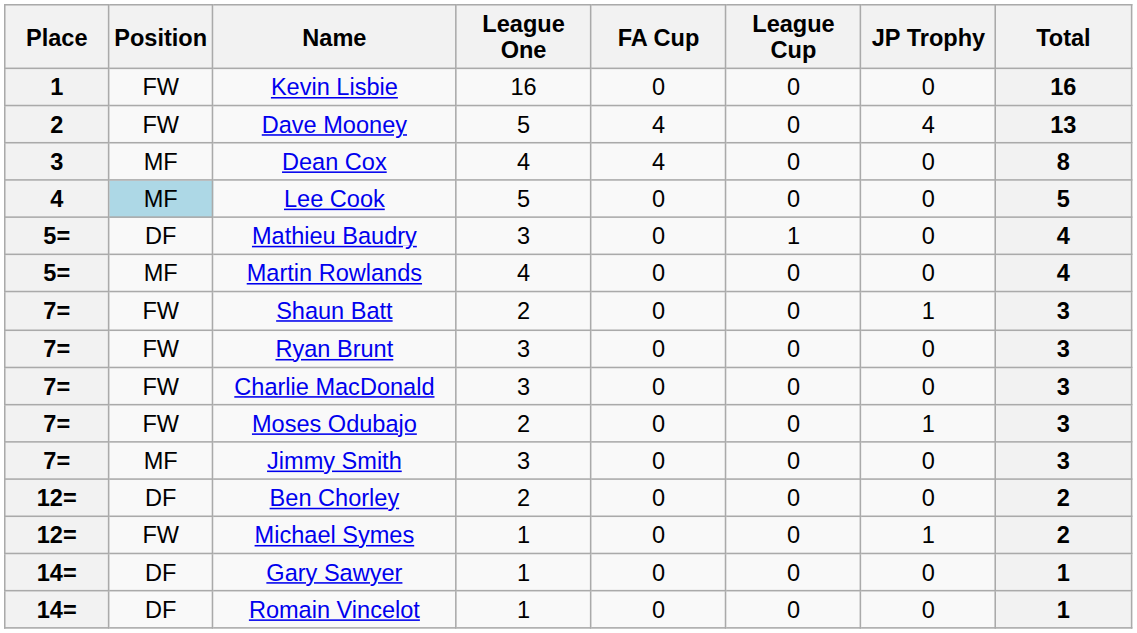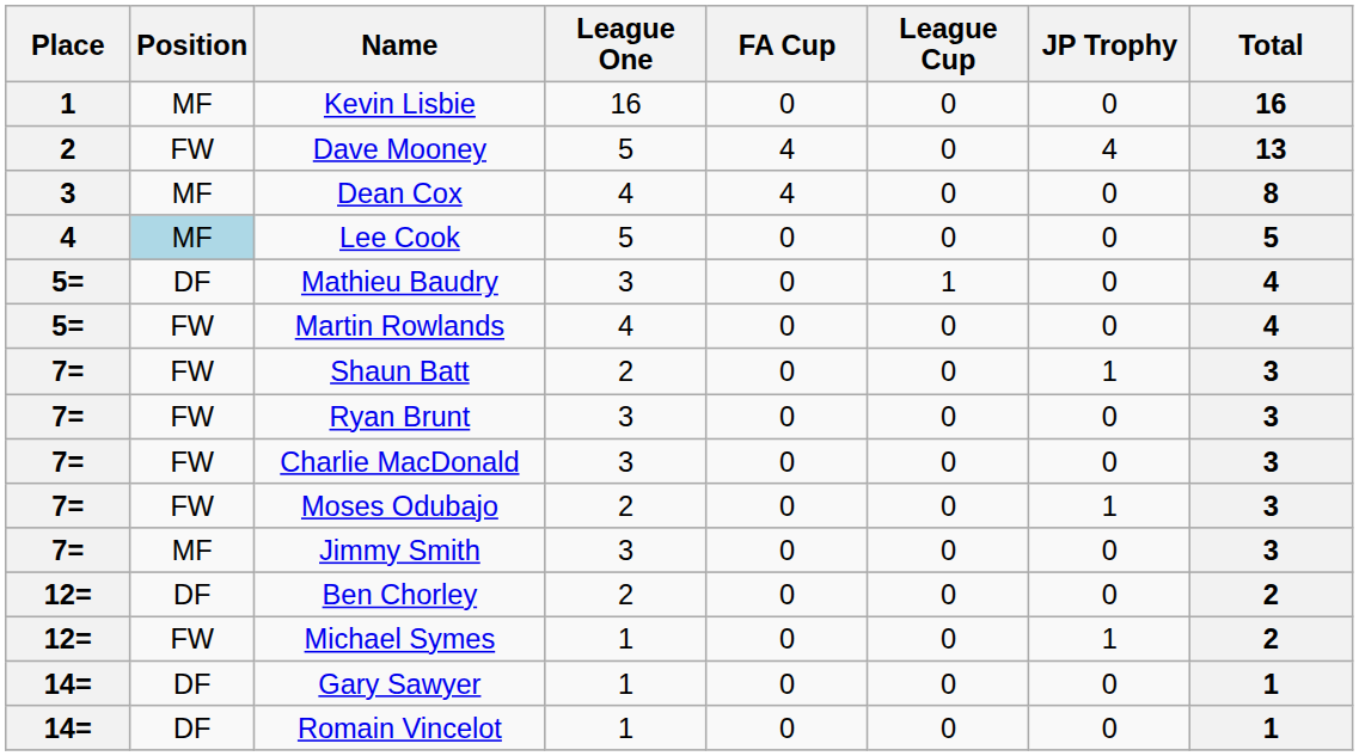 <table class="wikitable" style="font-size: 95%; text-align: center">
 <tr>
 <th width=60>Place</th>
 <th width=60>Position</th>
 <th width=150>Name</th>
 <th width=80>League One</th>
 <th width=80>FA Cup</th>
 <th width=80>League Cup</th>
 <th width=80>JP Trophy</th>
 <th width=80>Total</th>
 </tr>
 <tr>
 <th>1</th>
-<td>FW</td>
+<td>MF</td>
 <td><a href='#'>Kevin Lisbie</a></td>
 <td>16</td>
 <td>0</td>
 <td>0</td>
 <td>0</td>
 <th>16</th>
 </tr>
 <tr>
 <th>2</th>
 <td>FW</td>
 <td><a href='#'>Dave Mooney</a></td>
 <td>5</td>
 <td>4</td>
 <td>0</td>
 <td>4</td>
 <th>13</th>
 </tr>
 <tr>
 <th>3</th>
 <td>MF</td>
 <td><a href='#'>Dean Cox</a></td>
 <td>4</td>
 <td>4</td>
 <td>0</td>
 <td>0</td>
 <th>8</th>
 </tr>
 <tr>
 <th>4</th>
 <td style="background: lightblue;">MF</td>
 <td><a href='#'>Lee Cook</a></td>
 <td>5</td>
 <td>0</td>
 <td>0</td>
 <td>0</td>
 <th>5</th>
 </tr>
 <tr>
 <th>5=</th>
 <td>DF</td>
 <td><a href='#'>Mathieu Baudry</a></td>
 <td>3</td>
 <td>0</td>
 <td>1</td>
 <td>0</td>
 <th>4</th>
 </tr>
 <tr>
 <th>5=</th>
-<td>MF</td>
+<td>FW</td>
 <td><a href='#'>Martin Rowlands</a></td>
 <td>4</td>
 <td>0</td>
 <td>0</td>
 <td>0</td>
 <th>4</th>
 </tr>
 <tr>
 <th>7=</th>
 <td>FW</td>
 <td><a href='#'>Shaun Batt</a></td>
 <td>2</td>
 <td>0</td>
 <td>0</td>
 <td>1</td>
 <th>3</th>
 </tr>
 <tr>
 <th>7=</th>
 <td>FW</td>
 <td><a href='#'>Ryan Brunt</a></td>
 <td>3</td>
 <td>0</td>
 <td>0</td>
 <td>0</td>
 <th>3</th>
 </tr>
 <tr>
 <th>7=</th>
 <td>FW</td>
 <td><a href='#'>Charlie MacDonald</a></td>
 <td>3</td>
 <td>0</td>
 <td>0</td>
 <td>0</td>
 <th>3</th>
 </tr>
 <tr>
 <th>7=</th>
 <td>FW</td>
 <td><a href='#'>Moses Odubajo</a></td>
 <td>2</td>
 <td>0</td>
 <td>0</td>
 <td>1</td>
 <th>3</th>
 </tr>
 <tr>
 <th>7=</th>
 <td>MF</td>
 <td><a href='#'>Jimmy Smith</a></td>
 <td>3</td>
 <td>0</td>
 <td>0</td>
 <td>0</td>
 <th>3</th>
 </tr>
 <tr>
 <th>12=</th>
 <td>DF</td>
 <td><a href='#'>Ben Chorley</a></td>
 <td>2</td>
 <td>0</td>
 <td>0</td>
 <td>0</td>
 <th>2</th>
 </tr>
 <tr>
 <th>12=</th>
 <td>FW</td>
 <td><a href='#'>Michael Symes</a></td>
 <td>1</td>
 <td>0</td>
 <td>0</td>
 <td>1</td>
 <th>2</th>
 </tr>
 <tr>
 <th>14=</th>
 <td>DF</td>
 <td><a href='#'>Gary Sawyer</a></td>
 <td>1</td>
 <td>0</td>
 <td>0</td>
 <td>0</td>
 <th>1</th>
 </tr>
 <tr>
 <th>14=</th>
 <td>DF</td>
 <td><a href='#'>Romain Vincelot</a></td>
 <td>1</td>
 <td>0</td>
 <td>0</td>
 <td>0</td>
 <th>1</th>
 </tr>
 </table>
